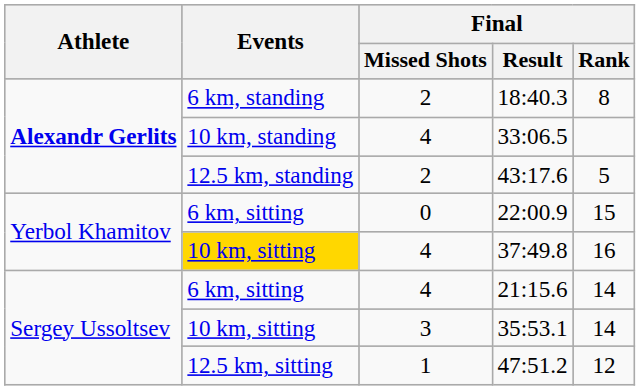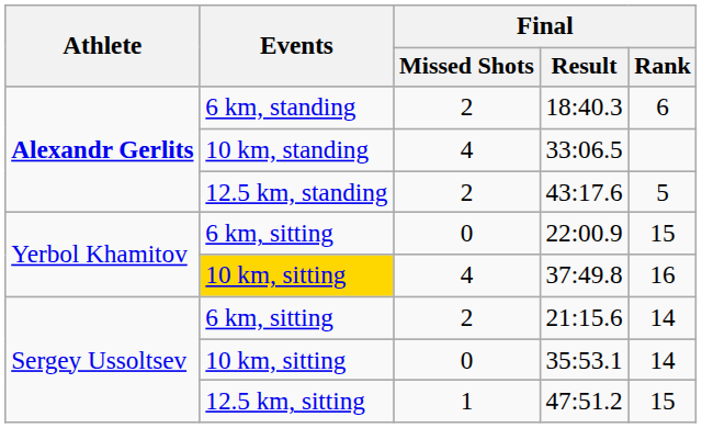 <table class="wikitable" style="font-size:90%">
 <tr>
 <th rowspan="2">Athlete</th>
 <th rowspan="2">Events</th>
 <th colspan="5">Final</th>
 </tr>
 <tr style="font-size:95%">
 <th>Missed Shots</th>
 <th>Result</th>
 <th>Rank</th>
 </tr>
 <tr align=center>
 <td style="text-align:left;" rowspan="3"><strong><a href='#'>Alexandr Gerlits</a></strong></td>
 <td align=left><a href='#'>6 km, standing</a></td>
 <td>2</td>
 <td>18:40.3</td>
-<td>8</td>
+<td>6</td>
 </tr>
 <tr align=center>
 <td align=left><a href='#'>10 km, standing</a></td>
 <td>4</td>
 <td>33:06.5</td>
 <td></td>
 </tr>
 <tr align=center>
 <td align=left><a href='#'>12.5 km, standing</a></td>
 <td>2</td>
 <td>43:17.6</td>
 <td>5</td>
 </tr>
 <tr align=center>
 <td style="text-align:left;" rowspan="2"><a href='#'>Yerbol Khamitov</a></td>
 <td align=left><a href='#'>6 km, sitting</a></td>
 <td>0</td>
 <td>22:00.9</td>
 <td>15</td>
 </tr>
 <tr align=center>
 <td align=left style="background: gold;"><a href='#'>10 km, sitting</a></td>
 <td>4</td>
 <td>37:49.8</td>
 <td>16</td>
 </tr>
 <tr align=center>
 <td style="text-align:left;" rowspan="3"><a href='#'>Sergey Ussoltsev</a></td>
 <td align=left><a href='#'>6 km, sitting</a></td>
-<td>4</td>
+<td>2</td>
 <td>21:15.6</td>
 <td>14</td>
 </tr>
 <tr align=center>
 <td align=left><a href='#'>10 km, sitting</a></td>
-<td>3</td>
+<td>0</td>
 <td>35:53.1</td>
 <td>14</td>
 </tr>
 <tr align=center>
 <td align=left><a href='#'>12.5 km, sitting</a></td>
 <td>1</td>
 <td>47:51.2</td>
-<td>12</td>
+<td>15</td>
 </tr>
 </table>
